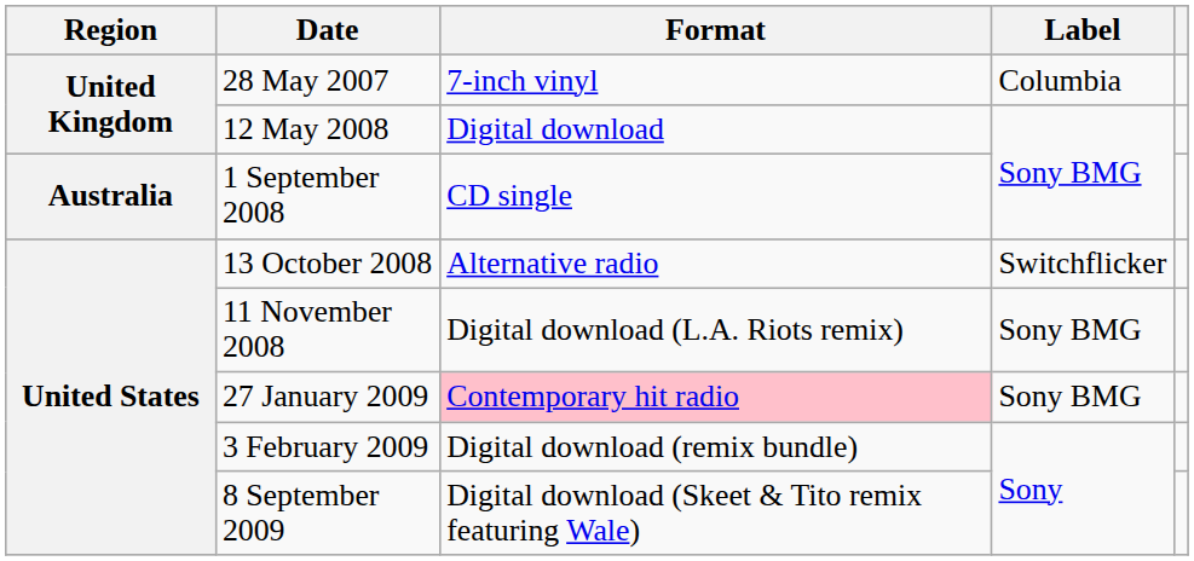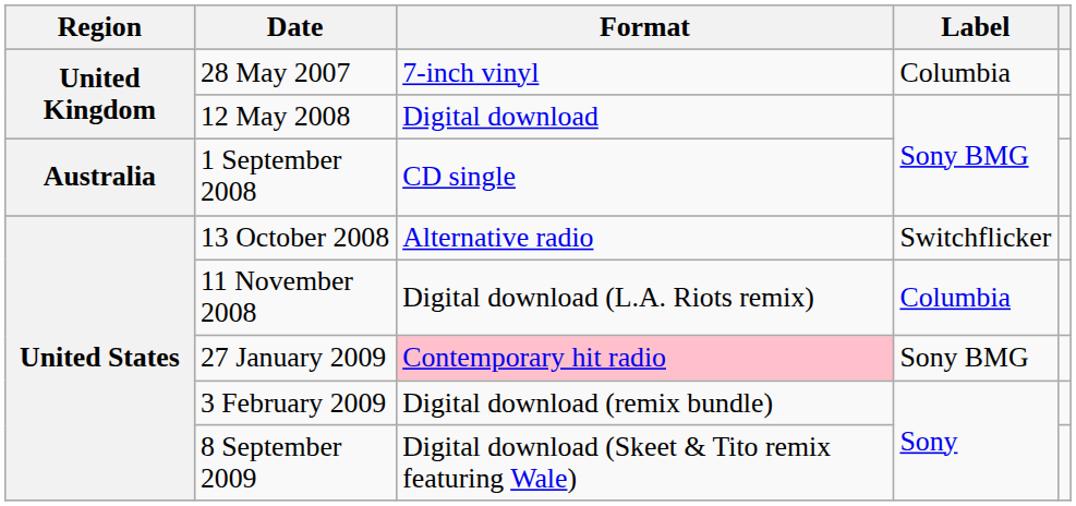 <table class="wikitable plainrowheaders">
 <tr>
 <th scope="col">Region</th>
 <th scope="col">Date</th>
 <th scope="col">Format</th>
 <th scope="col">Label</th>
 <th scope="col"></th>
 </tr>
 <tr>
 <th scope="row" rowspan="2">United Kingdom</th>
 <td>28 May 2007</td>
 <td><a href='#'>7-inch vinyl</a></td>
 <td>Columbia</td>
 <td align="center"></td>
 </tr>
 <tr>
 <td>12 May 2008</td>
 <td><a href='#'>Digital download</a></td>
 <td rowspan="2"><a href='#'>Sony BMG</a></td>
 <td align="center"></td>
 </tr>
 <tr>
 <th scope="row">Australia</th>
 <td>1 September 2008</td>
 <td><a href='#'>CD single</a></td>
 <td align="center"></td>
 </tr>
 <tr>
 <th scope="row" rowspan="5">United States</th>
 <td>13 October 2008</td>
 <td><a href='#'>Alternative radio</a></td>
 <td>Switchflicker</td>
 <td align="center"></td>
 </tr>
 <tr>
 <td>11 November 2008</td>
 <td>Digital download (L.A. Riots remix)</td>
-<td>Sony BMG</td>
+<td><a href='#'>Columbia</a></td>
 <td align="center"></td>
 </tr>
 <tr>
 <td>27 January 2009</td>
 <td style="background: pink;"><a href='#'>Contemporary hit radio</a></td>
 <td>Sony BMG</td>
 <td align="center"></td>
 </tr>
 <tr>
 <td>3 February 2009</td>
 <td>Digital download (remix bundle)</td>
 <td rowspan="2"><a href='#'>Sony</a></td>
 <td align="center"></td>
 </tr>
 <tr>
 <td>8 September 2009</td>
 <td>Digital download (Skeet & Tito remix featuring <a href='#'>Wale</a>)</td>
 <td align="center"></td>
 </tr>
 </table>
